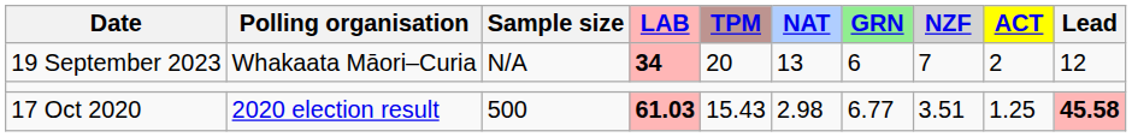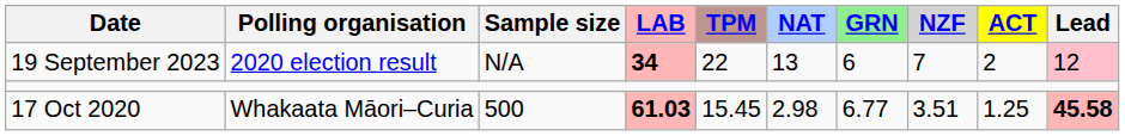 <table class="wikitable">
 <tr>
 <th>Date</th>
 <th>Polling organisation</th>
 <th>Sample size</th>
 <th style="background-color:#FFB6B6;width:40px"><a href='#'>LAB</a></th>
 <th style="background-color:#BD9490;width:40px"><a href='#'>TPM</a></th>
 <th style="background-color:#B0CEFF;width:40px"><a href='#'>NAT</a></th>
 <th style="background-color:#90EE90;width:40px"><a href='#'>GRN</a></th>
 <th style="background-color:#D3D3D3;width:40px"><a href='#'>NZF</a></th>
 <th style="background-color:#FFFF00;width:40px"><a href='#'>ACT</a></th>
 <th style="width:40px;">Lead</th>
 </tr>
 <tr>
 <td>19 September 2023</td>
-<td>Whakaata Māori–Curia</td>
+<td><a href='#'>2020 election result</a></td>
 <td>N/A</td>
 <td style="background:#FFB6B6"><strong>34</strong></td>
-<td>20</td>
+<td>22</td>
 <td>13</td>
 <td>6</td>
 <td>7</td>
 <td>2</td>
-<td>12</td>
+<td style="background: pink;">12</td>
 </tr>
 <tr>
 <td colspan="10"></td>
 </tr>
 <tr>
 <td>17 Oct 2020</td>
-<td><a href='#'>2020 election result</a></td>
+<td>Whakaata Māori–Curia</td>
 <td>500</td>
 <td style="background:#FFB6B6"><strong>61.03</strong></td>
-<td>15.43</td>
+<td>15.45</td>
 <td>2.98</td>
 <td>6.77</td>
 <td>3.51</td>
 <td>1.25</td>
 <td style="background-color:#FFB6B6;"><strong>45.58</strong></td>
 </tr>
 </table>
